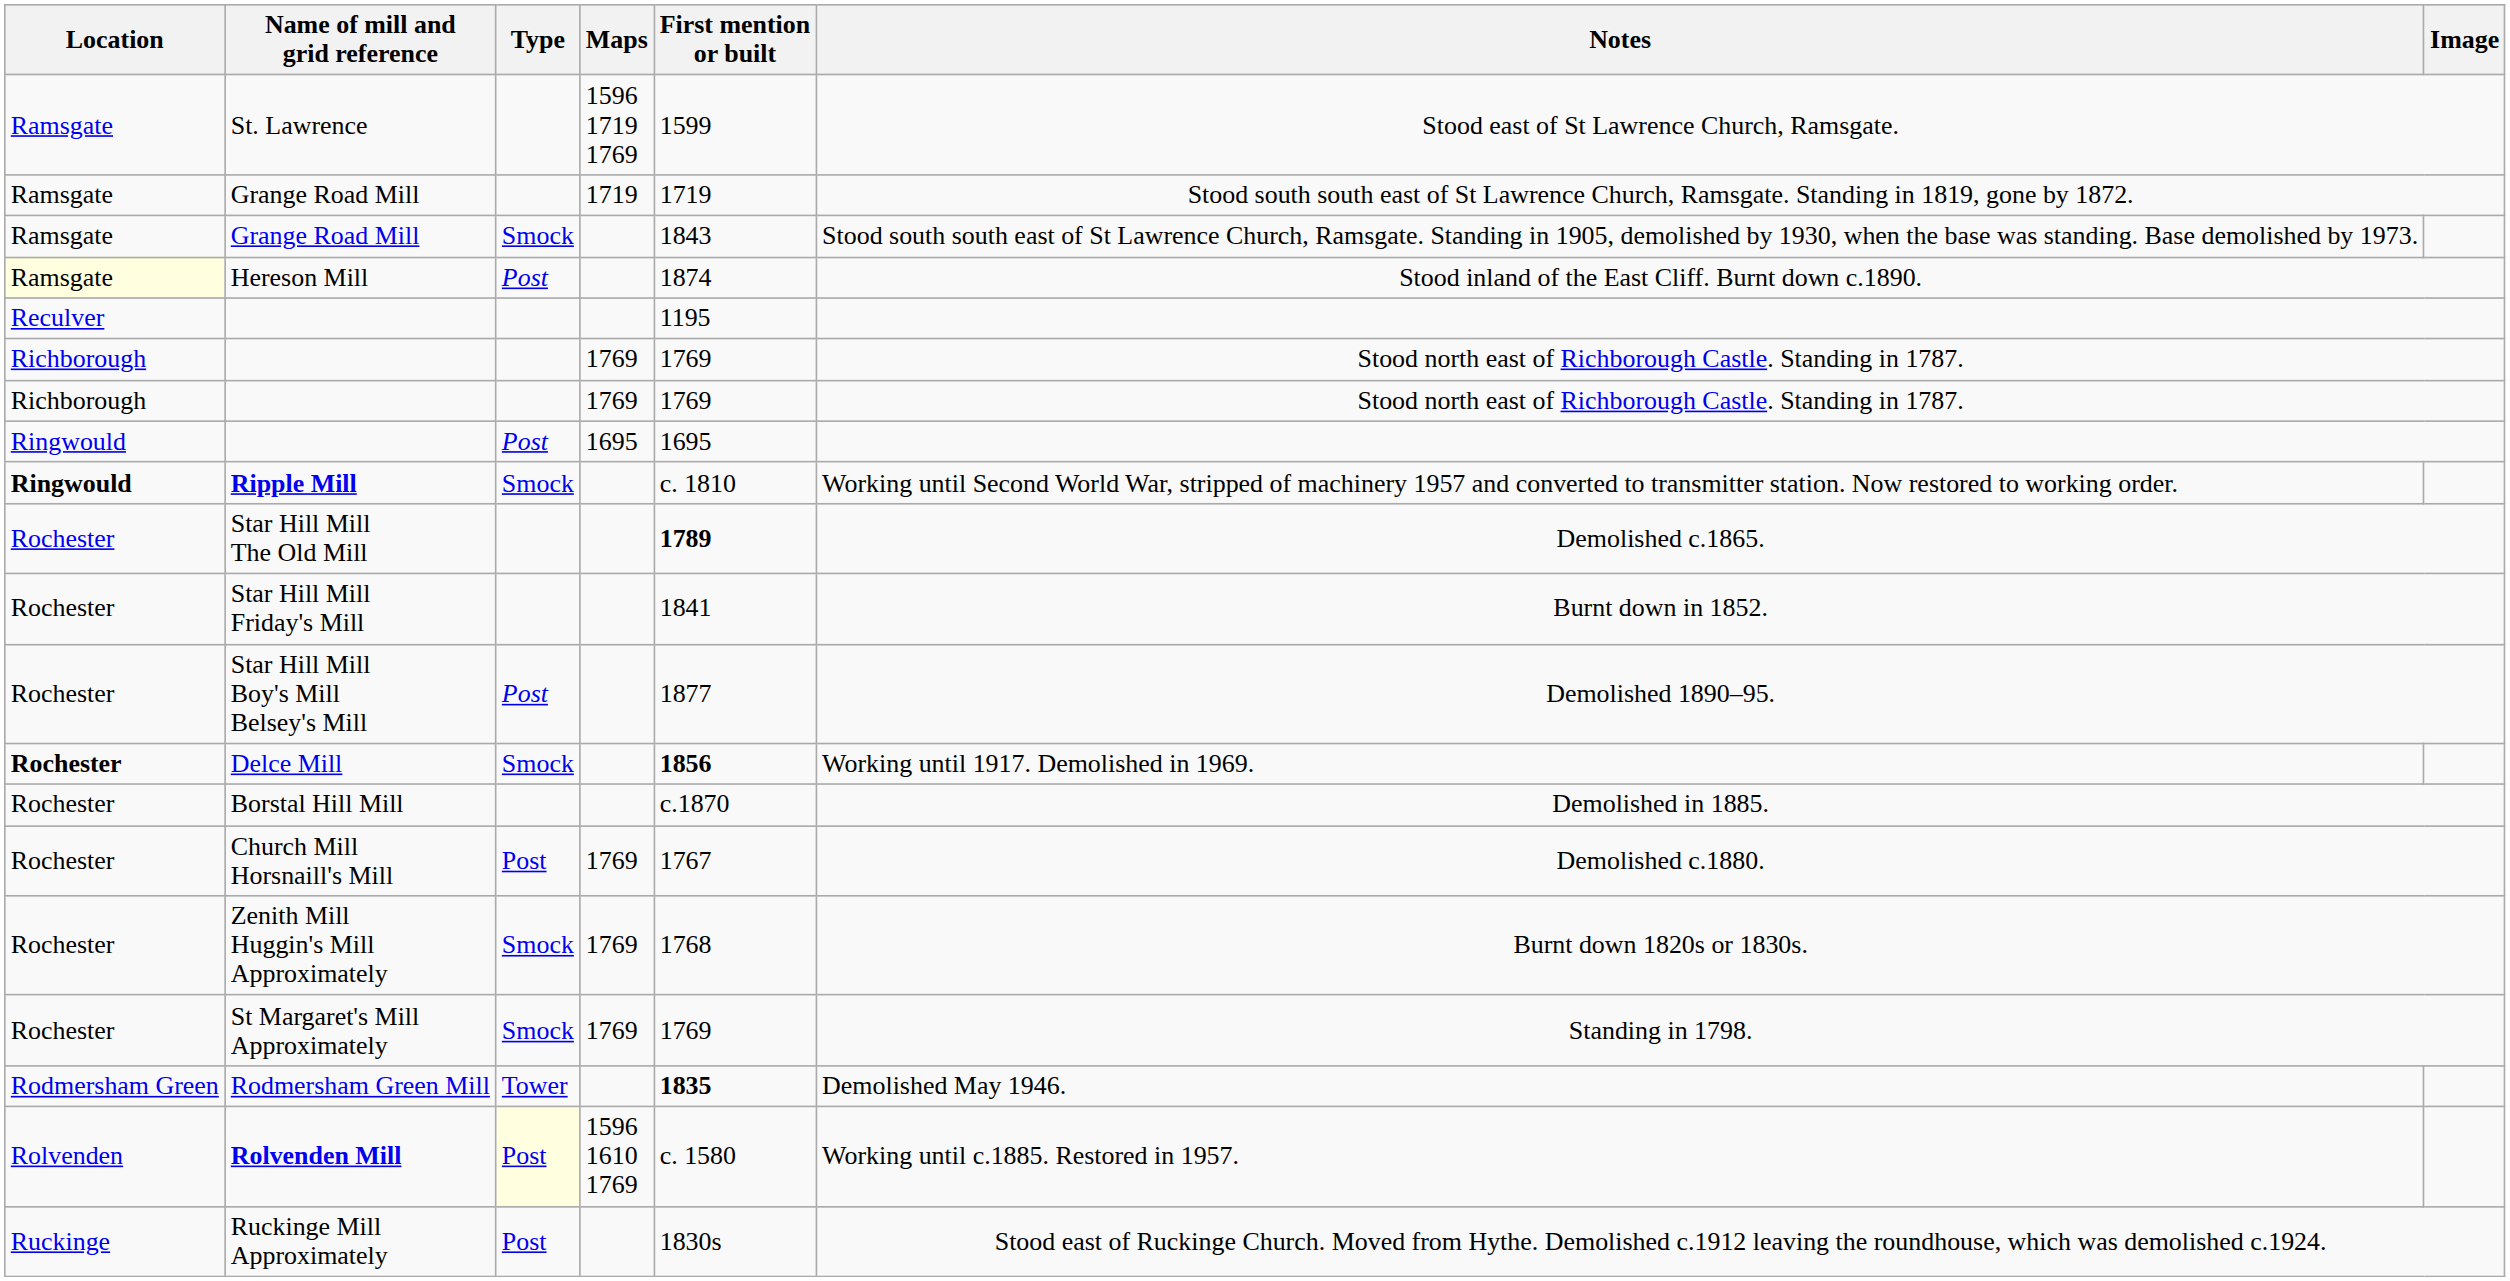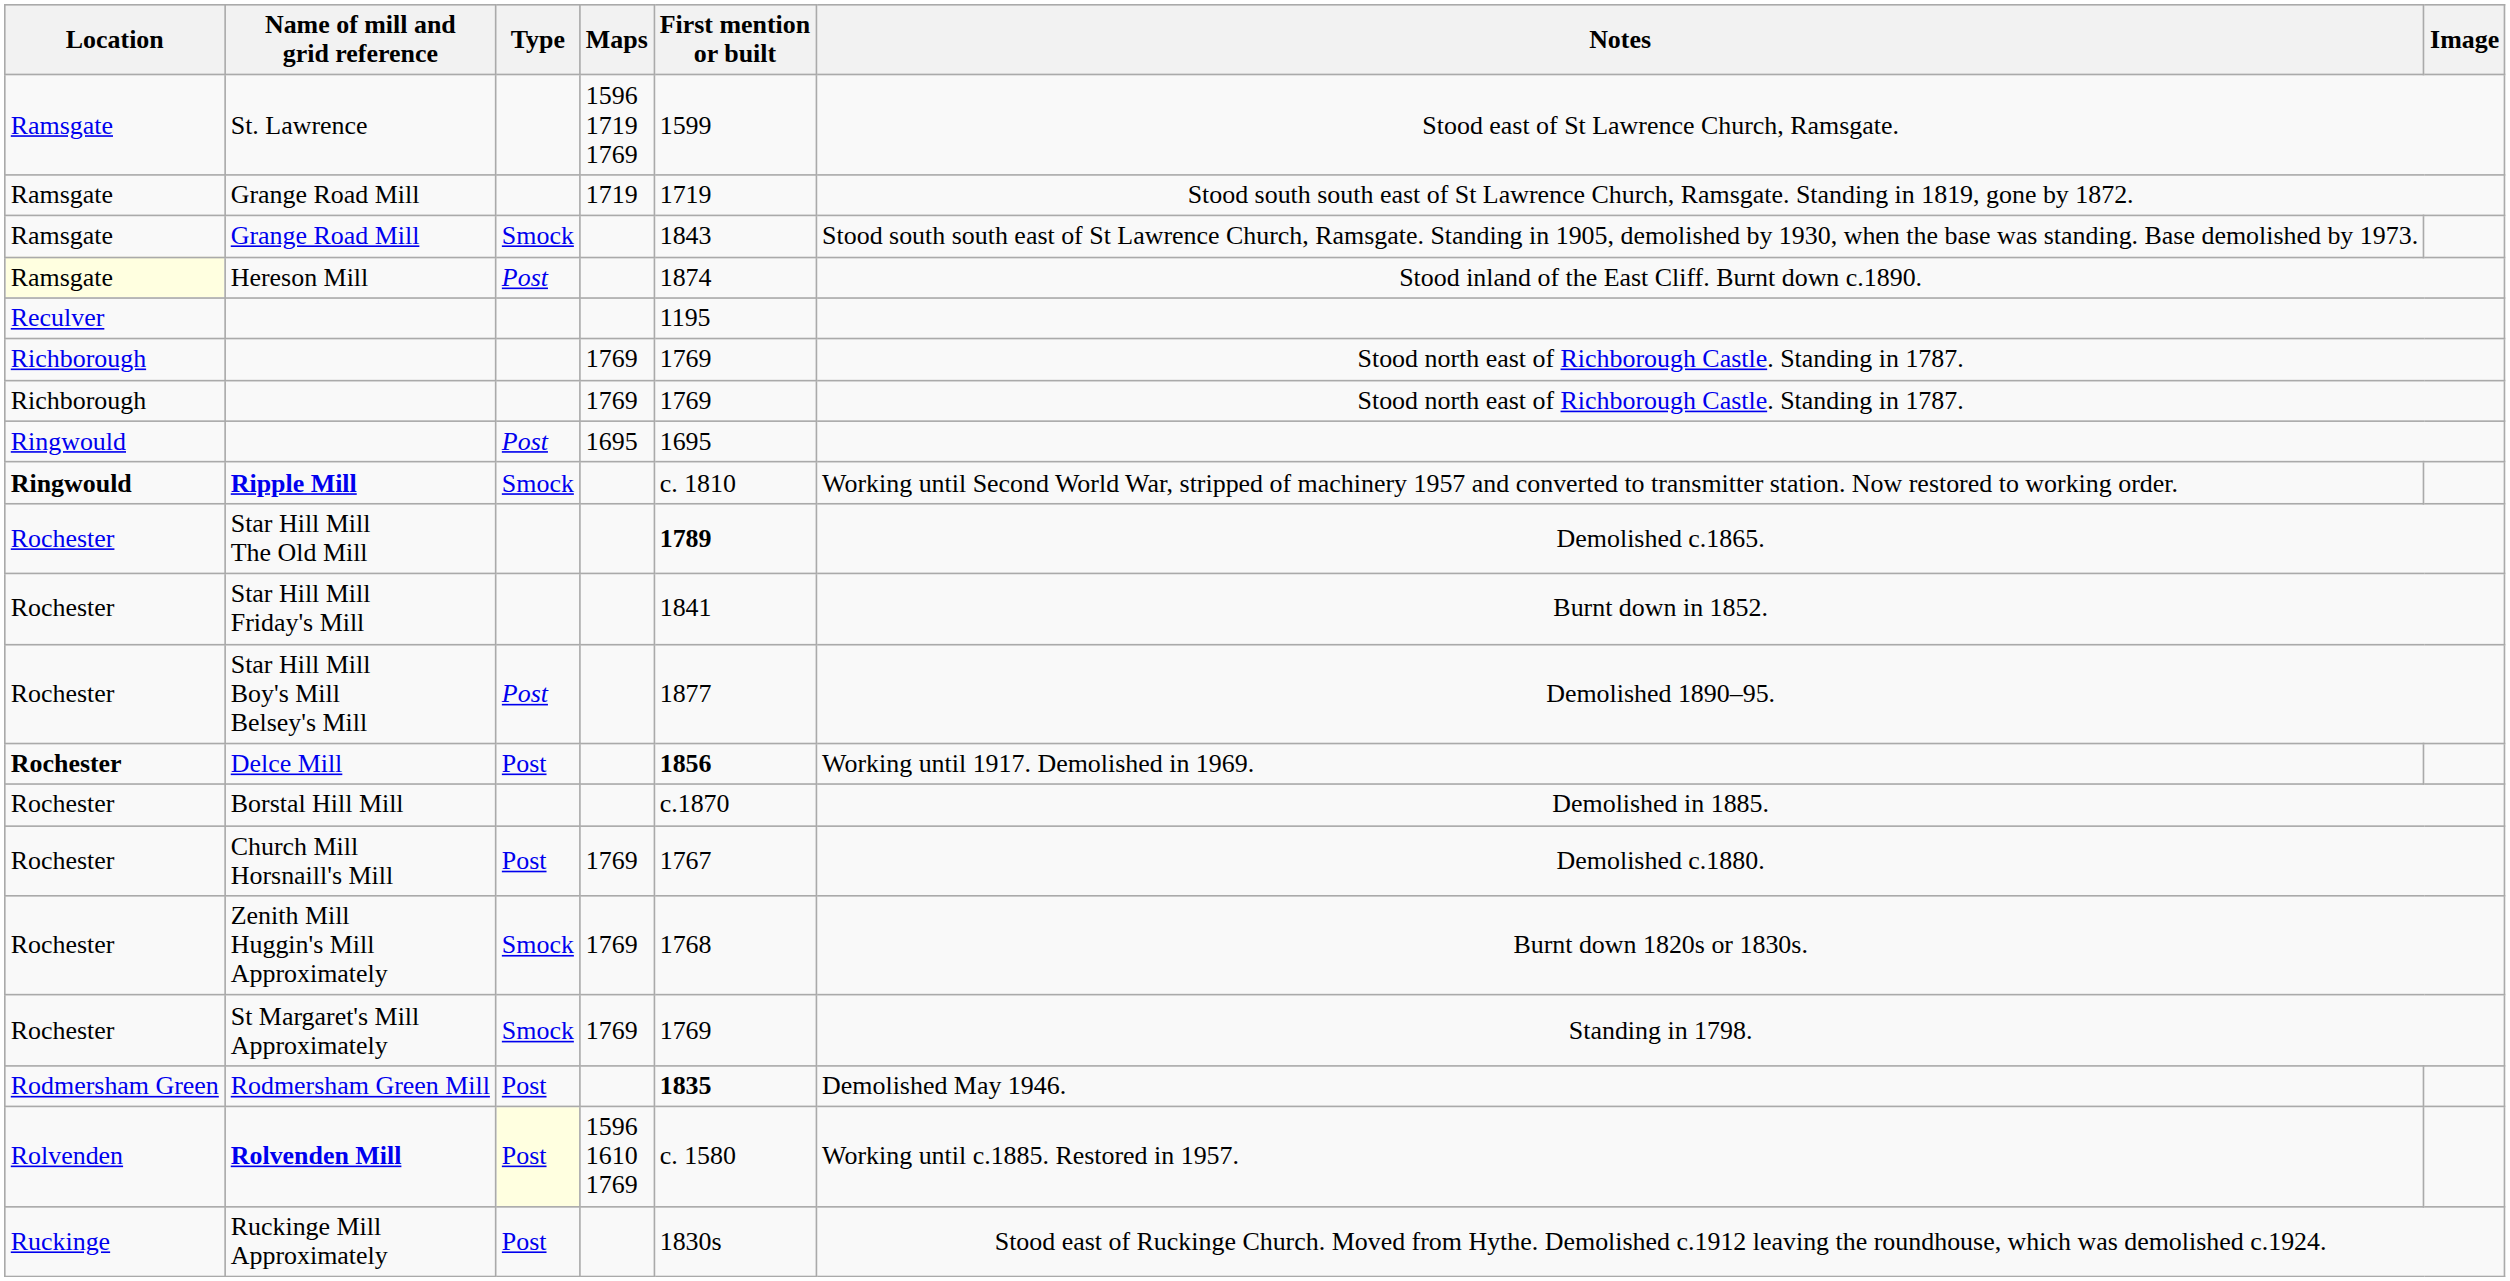 <table class="wikitable">
 <tr>
 <th>Location</th>
 <th>Name of mill and<br>grid reference</th>
 <th>Type</th>
 <th>Maps</th>
 <th>First mention<br>or built</th>
 <th>Notes</th>
 <th>Image</th>
 </tr>
 <tr>
 <td><a href='#'>Ramsgate</a></td>
 <td>St. Lawrence</td>
 <td></td>
 <td>1596<br>1719<br>1769</td>
 <td>1599</td>
 <td colspan="2" style="text-align:center;">Stood  east of St Lawrence Church, Ramsgate.</td>
 </tr>
 <tr>
 <td>Ramsgate</td>
 <td>Grange Road Mill</td>
 <td></td>
 <td>1719</td>
 <td>1719</td>
 <td colspan="2" style="text-align:center;">Stood  south south east of St Lawrence Church, Ramsgate. Standing in 1819, gone by 1872.</td>
 </tr>
 <tr>
 <td>Ramsgate</td>
 <td><a href='#'>Grange Road Mill</a></td>
 <td><a href='#'>Smock</a></td>
 <td></td>
 <td>1843</td>
 <td>Stood  south south east of St Lawrence Church, Ramsgate. Standing in 1905, demolished by 1930, when the base was standing. Base demolished by 1973.</td>
 <td></td>
 </tr>
 <tr>
 <td style="background: lightyellow;">Ramsgate</td>
 <td>Hereson Mill</td>
 <td><em><a href='#'>Post</a></em></td>
 <td></td>
 <td>1874</td>
 <td colspan="2" style="text-align:center;">Stood  inland of the East Cliff. Burnt down c.1890.</td>
 </tr>
 <tr>
 <td><a href='#'>Reculver</a></td>
 <td></td>
 <td></td>
 <td></td>
 <td>1195</td>
 <td colspan="2" style="text-align:center;"></td>
 </tr>
 <tr>
 <td><a href='#'>Richborough</a></td>
 <td></td>
 <td></td>
 <td>1769</td>
 <td>1769</td>
 <td colspan="2" style="text-align:center;">Stood  north east of <a href='#'>Richborough Castle</a>. Standing in 1787.</td>
 </tr>
 <tr>
 <td>Richborough</td>
 <td></td>
 <td></td>
 <td>1769</td>
 <td>1769</td>
 <td colspan="2" style="text-align:center;">Stood  north east of <a href='#'>Richborough Castle</a>. Standing in 1787.</td>
 </tr>
 <tr>
 <td><a href='#'>Ringwould</a></td>
 <td></td>
 <td><em><a href='#'>Post</a></em></td>
 <td>1695</td>
 <td>1695</td>
 <td colspan="2" style="text-align:center;"></td>
 </tr>
 <tr>
 <td><strong>Ringwould</strong></td>
 <td><strong><a href='#'>Ripple Mill</a></strong><br></td>
 <td><a href='#'>Smock</a></td>
 <td></td>
 <td>c. 1810</td>
 <td>Working until Second World War, stripped of machinery 1957 and converted to transmitter station. Now restored to working order.</td>
 <td><br></td>
 </tr>
 <tr>
 <td><a href='#'>Rochester</a></td>
 <td>Star Hill Mill<br>The Old Mill<br></td>
 <td></td>
 <td></td>
 <td><strong>1789</strong></td>
 <td colspan="2" style="text-align:center;">Demolished c.1865.</td>
 </tr>
 <tr>
 <td>Rochester</td>
 <td>Star Hill Mill<br>Friday's Mill<br></td>
 <td></td>
 <td></td>
 <td>1841</td>
 <td colspan="2" style="text-align:center;">Burnt down in 1852.</td>
 </tr>
 <tr>
 <td>Rochester</td>
 <td>Star Hill Mill<br>Boy's Mill<br>Belsey's Mill<br></td>
 <td><em><a href='#'>Post</a></em></td>
 <td></td>
 <td>1877</td>
 <td colspan="2" style="text-align:center;">Demolished 1890–95.</td>
 </tr>
 <tr>
 <td><strong>Rochester</strong></td>
 <td><a href='#'>Delce Mill</a><br></td>
-<td><a href='#'>Smock</a></td>
+<td><a href='#'>Post</a></td>
 <td></td>
 <td><strong>1856</strong></td>
 <td>Working until 1917. Demolished in 1969.</td>
 <td></td>
 </tr>
 <tr>
 <td>Rochester</td>
 <td>Borstal Hill Mill<br></td>
 <td></td>
 <td></td>
 <td>c.1870</td>
 <td colspan="2" style="text-align:center;">Demolished in 1885.</td>
 </tr>
 <tr>
 <td>Rochester</td>
 <td>Church Mill<br>Horsnaill's Mill<br></td>
 <td><a href='#'>Post</a></td>
 <td>1769</td>
 <td>1767</td>
 <td colspan="2" style="text-align:center;">Demolished c.1880.</td>
 </tr>
 <tr>
 <td>Rochester</td>
 <td>Zenith Mill<br>Huggin's Mill<br>Approximately </td>
 <td><a href='#'>Smock</a></td>
 <td>1769</td>
 <td>1768</td>
 <td colspan="2" style="text-align:center;">Burnt down 1820s or 1830s.</td>
 </tr>
 <tr>
 <td>Rochester</td>
 <td>St Margaret's Mill<br>Approximately </td>
 <td><a href='#'>Smock</a></td>
 <td>1769</td>
 <td>1769</td>
 <td colspan="2" style="text-align:center;">Standing in 1798.</td>
 </tr>
 <tr>
 <td><a href='#'>Rodmersham Green</a></td>
 <td><a href='#'>Rodmersham Green Mill</a></td>
-<td><a href='#'>Tower</a></td>
+<td><a href='#'>Post</a></td>
 <td></td>
 <td><strong>1835</strong></td>
 <td>Demolished May 1946.</td>
 <td></td>
 </tr>
 <tr>
 <td><a href='#'>Rolvenden</a></td>
 <td><strong><a href='#'>Rolvenden Mill</a></strong><br></td>
 <td style="background: lightyellow;"><a href='#'>Post</a></td>
 <td>1596<br>1610<br>1769</td>
 <td>c. 1580</td>
 <td>Working until c.1885. Restored in 1957.</td>
 <td><br></td>
 </tr>
 <tr>
 <td><a href='#'>Ruckinge</a></td>
 <td>Ruckinge Mill<br>Approximately </td>
 <td><a href='#'>Post</a></td>
 <td></td>
 <td>1830s</td>
 <td colspan="2" style="text-align:center;">Stood  east of Ruckinge Church. Moved from Hythe. Demolished c.1912 leaving the roundhouse, which was demolished c.1924.</td>
 </tr>
 </table>
